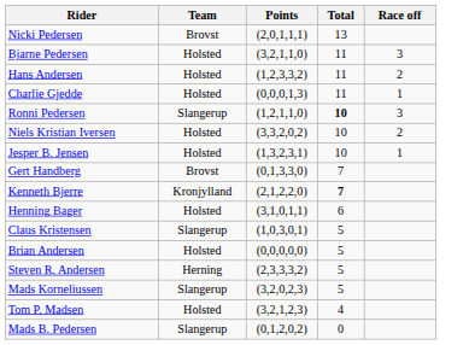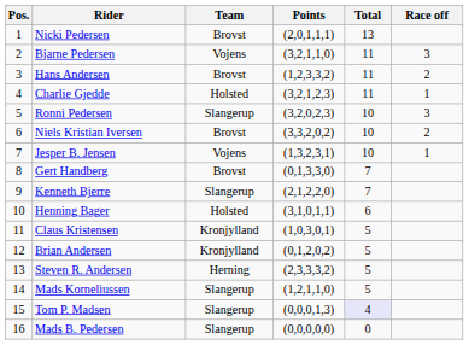 <table class=wikitable style="font-size:93%;">
 <tr>
+<th width=25px>Pos.</th>
 <th width=180px>Rider</th>
 <th width=100px>Team</th>
 <th width=80px>Points</th>
 <th width=50px>Total</th>
 <th width=80px>Race off</th>
 </tr>
 <tr align=center>
+<td>1</td>
 <td align=left><a href='#'>Nicki Pedersen</a></td>
 <td>Brovst</td>
 <td>(2,0,1,1,1)</td>
 <td>13</td>
 <td></td>
 </tr>
 <tr align=center>
+<td>2</td>
 <td align=left><a href='#'>Bjarne Pedersen</a></td>
-<td>Holsted</td>
+<td>Vojens</td>
 <td>(3,2,1,1,0)</td>
 <td>11</td>
 <td>3</td>
 </tr>
 <tr align=center>
+<td>3</td>
 <td align=left><a href='#'>Hans Andersen</a></td>
-<td>Holsted</td>
+<td>Brovst</td>
 <td>(1,2,3,3,2)</td>
 <td>11</td>
 <td>2</td>
 </tr>
 <tr align=center>
+<td>4</td>
 <td align=left><a href='#'>Charlie Gjedde</a></td>
 <td>Holsted</td>
-<td>(0,0,0,1,3)</td>
+<td>(3,2,1,2,3)</td>
 <td>11</td>
 <td>1</td>
 </tr>
 <tr align=center>
+<td>5</td>
 <td align=left><a href='#'>Ronni Pedersen</a></td>
 <td>Slangerup</td>
-<td>(1,2,1,1,0)</td>
-<td><strong>10</strong></td>
+<td>(3,2,0,2,3)</td>
+<td>10</td>
 <td>3</td>
 </tr>
 <tr align=center>
+<td>6</td>
 <td align=left><a href='#'>Niels Kristian Iversen</a></td>
-<td>Holsted</td>
+<td>Brovst</td>
 <td>(3,3,2,0,2)</td>
 <td>10</td>
 <td>2</td>
 </tr>
 <tr align=center>
+<td>7</td>
 <td align=left><a href='#'>Jesper B. Jensen</a></td>
-<td>Holsted</td>
+<td>Vojens</td>
 <td>(1,3,2,3,1)</td>
 <td>10</td>
 <td>1</td>
 </tr>
 <tr align=center>
+<td>8</td>
 <td align=left><a href='#'>Gert Handberg</a></td>
 <td>Brovst</td>
 <td>(0,1,3,3,0)</td>
 <td>7</td>
 <td></td>
 </tr>
 <tr align=center>
+<td>9</td>
 <td align=left><a href='#'>Kenneth Bjerre</a></td>
-<td>Kronjylland</td>
+<td>Slangerup</td>
 <td>(2,1,2,2,0)</td>
-<td><strong>7</strong></td>
+<td>7</td>
 <td></td>
 </tr>
 <tr align=center>
+<td>10</td>
 <td align=left><a href='#'>Henning Bager</a></td>
 <td>Holsted</td>
 <td>(3,1,0,1,1)</td>
 <td>6</td>
 <td></td>
 </tr>
 <tr align=center>
+<td>11</td>
 <td align=left><a href='#'>Claus Kristensen</a></td>
-<td>Slangerup</td>
+<td>Kronjylland</td>
 <td>(1,0,3,0,1)</td>
 <td>5</td>
 <td></td>
 </tr>
 <tr align=center>
+<td>12</td>
 <td align=left><a href='#'>Brian Andersen</a></td>
-<td>Holsted</td>
-<td>(0,0,0,0,0)</td>
+<td>Kronjylland</td>
+<td>(0,1,2,0,2)</td>
 <td>5</td>
 <td></td>
 </tr>
 <tr align=center>
+<td>13</td>
 <td align=left><a href='#'>Steven R. Andersen</a></td>
 <td>Herning</td>
 <td>(2,3,3,3,2)</td>
 <td>5</td>
 <td></td>
 </tr>
 <tr align=center>
+<td>14</td>
 <td align=left><a href='#'>Mads Korneliussen</a></td>
 <td>Slangerup</td>
-<td>(3,2,0,2,3)</td>
+<td>(1,2,1,1,0)</td>
 <td>5</td>
 <td></td>
 </tr>
 <tr align=center>
+<td>15</td>
 <td align=left><a href='#'>Tom P. Madsen</a></td>
-<td>Holsted</td>
-<td>(3,2,1,2,3)</td>
-<td>4</td>
+<td>Slangerup</td>
+<td>(0,0,0,1,3)</td>
+<td style="background: lavender;">4</td>
 <td></td>
 </tr>
 <tr align=center>
+<td>16</td>
 <td align=left><a href='#'>Mads B. Pedersen</a></td>
 <td>Slangerup</td>
-<td>(0,1,2,0,2)</td>
+<td>(0,0,0,0,0)</td>
 <td>0</td>
 <td></td>
 </tr>
 </table>
